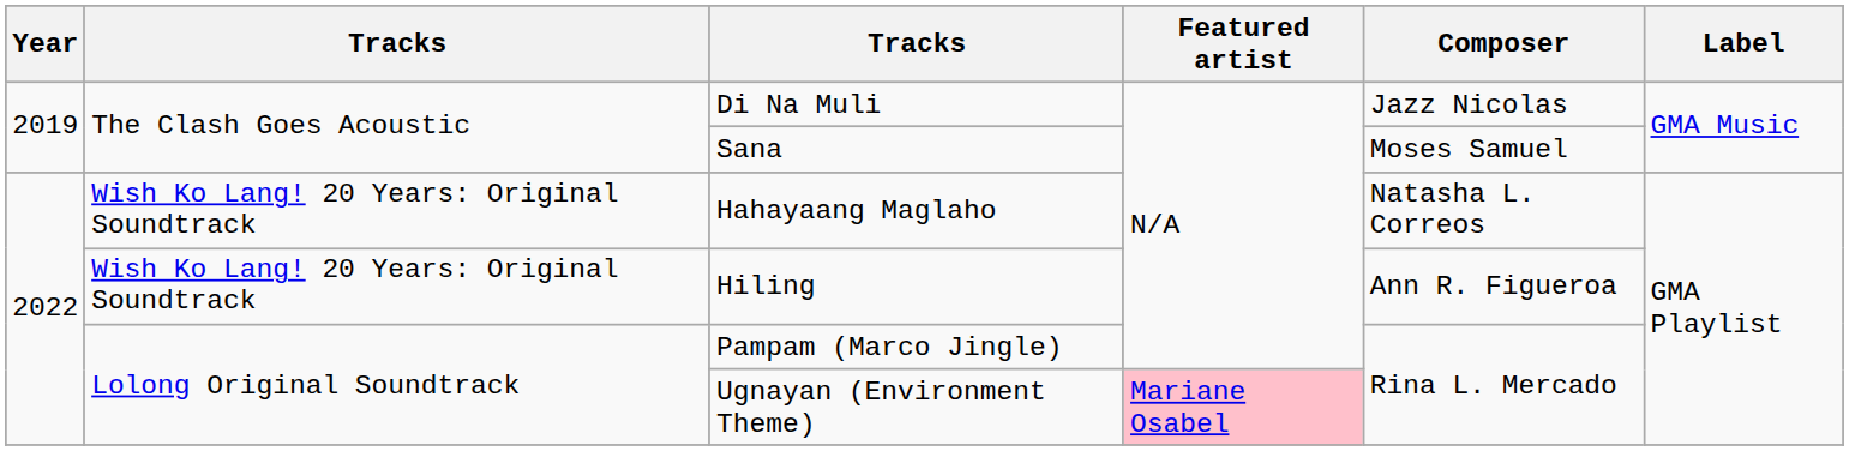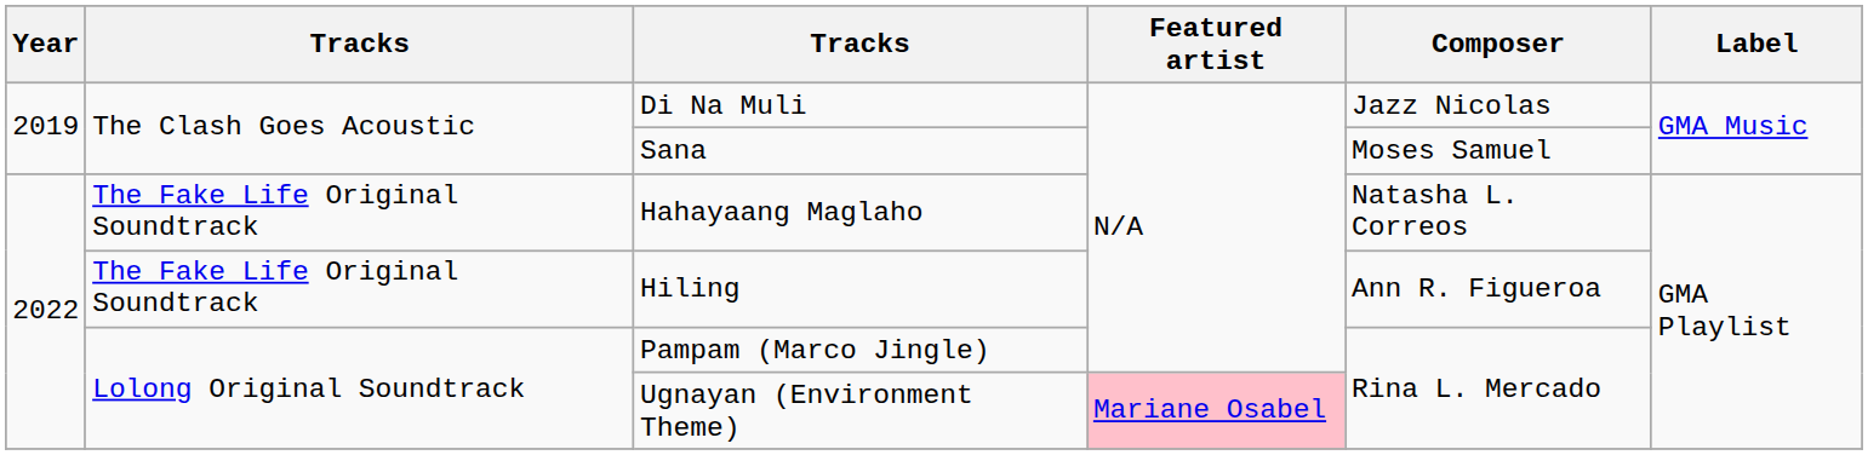 <table class="wikitable">
 <tr>
 <th>Year</th>
 <th>Tracks</th>
 <th>Tracks</th>
 <th>Featured artist</th>
 <th>Composer</th>
 <th>Label</th>
 </tr>
 <tr>
 <td rowspan="2">2019</td>
 <td rowspan="2">The Clash Goes Acoustic</td>
 <td>Di Na Muli</td>
 <td rowspan="5">N/A</td>
 <td>Jazz Nicolas</td>
 <td rowspan="2"><a href='#'>GMA Music</a></td>
 </tr>
 <tr>
 <td>Sana</td>
 <td>Moses Samuel</td>
 </tr>
 <tr>
 <td rowspan="4">2022</td>
-<td><a href='#'>Wish Ko Lang!</a> 20 Years: Original Soundtrack</td>
+<td><a href='#'>The Fake Life</a> Original Soundtrack</td>
 <td>Hahayaang Maglaho</td>
 <td>Natasha L. Correos</td>
 <td rowspan="4">GMA Playlist</td>
 </tr>
 <tr>
-<td><a href='#'>Wish Ko Lang!</a> 20 Years: Original Soundtrack</td>
+<td><a href='#'>The Fake Life</a> Original Soundtrack</td>
 <td>Hiling</td>
 <td>Ann R. Figueroa</td>
 </tr>
 <tr>
 <td rowspan="2"><a href='#'>Lolong</a> Original Soundtrack</td>
 <td>Pampam (Marco Jingle)</td>
 <td rowspan="2">Rina L. Mercado</td>
 </tr>
 <tr>
 <td>Ugnayan (Environment Theme)</td>
 <td style="background: pink;"><a href='#'>Mariane Osabel</a></td>
 </tr>
 </table>
